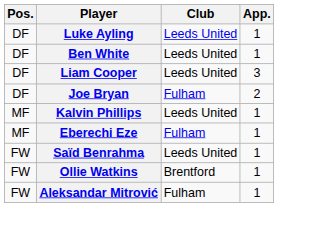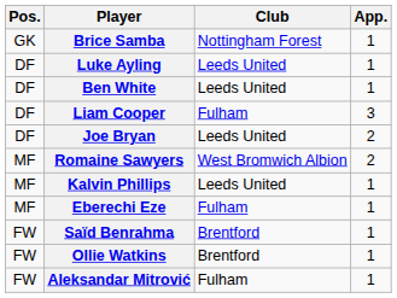 <table class="wikitable plainrowheaders" style="text-align: left">
 <tr>
 <th scope="col">Pos.</th>
 <th scope="col">Player</th>
 <th scope="col">Club</th>
 <th scope="col">App.</th>
+</tr>
+<tr>
+<td style="text-align:center">GK</td>
+<th scope="row"><a href='#'>Brice Samba</a></th>
+<td><a href='#'>Nottingham Forest</a></td>
+<td style="text-align:center">1</td>
 </tr>
 <tr>
 <td style="text-align:center">DF</td>
 <th scope="row"><a href='#'>Luke Ayling</a></th>
 <td><a href='#'>Leeds United</a></td>
 <td style="text-align:center">1</td>
 </tr>
 <tr>
 <td style="text-align:center">DF</td>
 <th scope="row"><a href='#'>Ben White</a></th>
 <td>Leeds United</td>
 <td style="text-align:center">1</td>
 </tr>
 <tr>
 <td style="text-align:center">DF</td>
 <th scope="row"><a href='#'>Liam Cooper</a> </th>
-<td>Leeds United</td>
+<td><a href='#'>Fulham</a></td>
 <td style="text-align:center">3</td>
 </tr>
 <tr>
 <td style="text-align:center">DF</td>
 <th scope="row"><a href='#'>Joe Bryan</a></th>
-<td><a href='#'>Fulham</a></td>
+<td>Leeds United</td>
+<td style="text-align:center">2</td>
+</tr>
+<tr>
+<td style="text-align:center">MF</td>
+<th scope="row"><a href='#'>Romaine Sawyers</a></th>
+<td><a href='#'>West Bromwich Albion</a></td>
 <td style="text-align:center">2</td>
 </tr>
 <tr>
 <td style="text-align:center">MF</td>
 <th scope="row"><a href='#'>Kalvin Phillips</a></th>
 <td>Leeds United</td>
 <td style="text-align:center">1</td>
 </tr>
 <tr>
 <td style="text-align:center">MF</td>
 <th scope="row"><a href='#'>Eberechi Eze</a></th>
 <td><a href='#'>Fulham</a></td>
 <td style="text-align:center">1</td>
 </tr>
 <tr>
 <td style="text-align:center">FW</td>
 <th scope="row"><a href='#'>Saïd Benrahma</a></th>
-<td>Leeds United</td>
+<td><a href='#'>Brentford</a></td>
 <td style="text-align:center">1</td>
 </tr>
 <tr>
 <td style="text-align:center">FW</td>
 <th scope="row"><a href='#'>Ollie Watkins</a></th>
 <td>Brentford</td>
 <td style="text-align:center">1</td>
 </tr>
 <tr>
 <td style="text-align:center">FW</td>
 <th scope="row"><a href='#'>Aleksandar Mitrović</a></th>
 <td>Fulham</td>
 <td style="text-align:center">1</td>
 </tr>
 </table>
